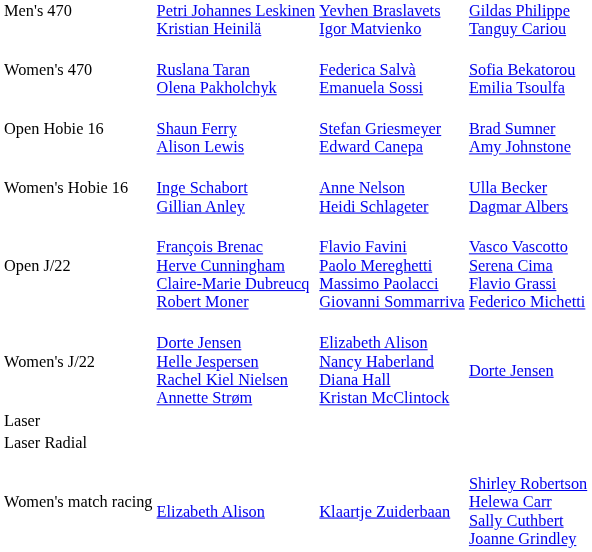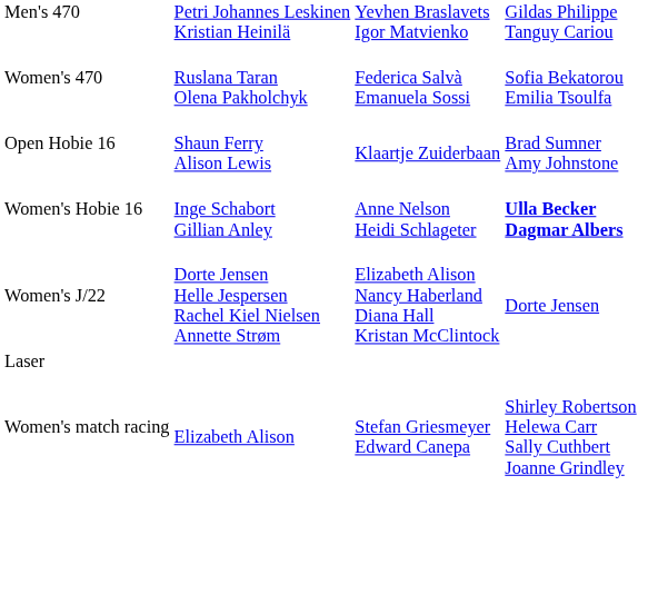 <table>
 <tr>
 <td>Men's 470</td>
 <td><br><a href='#'>Petri Johannes Leskinen</a><br><a href='#'>Kristian Heinilä</a></td>
 <td><br><a href='#'>Yevhen Braslavets</a><br><a href='#'>Igor Matvienko</a></td>
 <td><br><a href='#'>Gildas Philippe</a><br><a href='#'>Tanguy Cariou</a></td>
 </tr>
 <tr>
 <td>Women's 470</td>
 <td><br><a href='#'>Ruslana Taran</a><br><a href='#'>Olena Pakholchyk</a></td>
 <td><br><a href='#'>Federica Salvà</a><br><a href='#'>Emanuela Sossi</a></td>
 <td><br><a href='#'>Sofia Bekatorou</a><br><a href='#'>Emilia Tsoulfa</a></td>
 </tr>
 <tr>
 <td>Open Hobie 16</td>
 <td><br><a href='#'>Shaun Ferry</a><br><a href='#'>Alison Lewis</a></td>
-<td><br><a href='#'>Stefan Griesmeyer</a><br><a href='#'>Edward Canepa</a></td>
+<td><br><a href='#'>Klaartje Zuiderbaan</a></td>
 <td><br><a href='#'>Brad Sumner</a><br><a href='#'>Amy Johnstone</a></td>
 </tr>
 <tr>
 <td>Women's Hobie 16</td>
 <td><br><a href='#'>Inge Schabort</a><br><a href='#'>Gillian Anley</a></td>
 <td><br><a href='#'>Anne Nelson</a><br><a href='#'>Heidi Schlageter</a></td>
-<td><br><a href='#'>Ulla Becker</a><br><a href='#'>Dagmar Albers</a></td>
-</tr>
-<tr>
-<td>Open J/22</td>
-<td><br><a href='#'>François Brenac</a><br><a href='#'>Herve Cunningham</a><br><a href='#'>Claire-Marie Dubreucq</a><br><a href='#'>Robert Moner</a></td>
-<td><br><a href='#'>Flavio Favini</a><br><a href='#'>Paolo Mereghetti</a><br><a href='#'>Massimo Paolacci</a><br><a href='#'>Giovanni Sommarriva</a></td>
-<td><br><a href='#'>Vasco Vascotto</a><br><a href='#'>Serena Cima</a><br><a href='#'>Flavio Grassi</a><br><a href='#'>Federico Michetti</a></td>
+<td><strong><br><a href='#'>Ulla Becker</a><br><a href='#'>Dagmar Albers</a></strong></td>
 </tr>
 <tr>
 <td>Women's J/22</td>
 <td><br><a href='#'>Dorte Jensen</a><br><a href='#'>Helle Jespersen</a><br><a href='#'>Rachel Kiel Nielsen</a><br><a href='#'>Annette Strøm</a></td>
 <td><br><a href='#'>Elizabeth Alison</a><br><a href='#'>Nancy Haberland</a><br><a href='#'>Diana Hall</a><br><a href='#'>Kristan McClintock</a></td>
 <td><br><a href='#'>Dorte Jensen</a></td>
 </tr>
 <tr>
 <td>Laser<br></td>
 <td></td>
 <td></td>
 <td></td>
 </tr>
 <tr>
-<td>Laser Radial</td>
-<td></td>
-<td></td>
-<td></td>
-</tr>
-<tr>
 <td>Women's match racing</td>
 <td><br><a href='#'>Elizabeth Alison</a></td>
-<td><br><a href='#'>Klaartje Zuiderbaan</a></td>
+<td><br><a href='#'>Stefan Griesmeyer</a><br><a href='#'>Edward Canepa</a></td>
 <td><br><a href='#'>Shirley Robertson</a><br><a href='#'>Helewa Carr</a><br><a href='#'>Sally Cuthbert</a><br><a href='#'>Joanne Grindley</a></td>
 </tr>
 </table>
